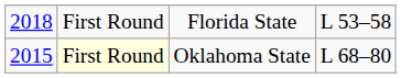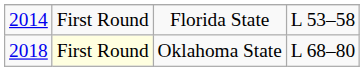 <table class="wikitable">
 <tr align="center">
 </tr>
 <tr align="center">
-<td><a href='#'>2018</a></td>
+<td><a href='#'>2014</a></td>
 <td>First Round</td>
 <td>Florida State</td>
 <td>L 53–58</td>
 </tr>
 <tr align="center">
-<td><a href='#'>2015</a></td>
+<td><a href='#'>2018</a></td>
 <td style="background: lightyellow;">First Round</td>
 <td>Oklahoma State</td>
 <td>L 68–80</td>
 </tr>
 </table>
